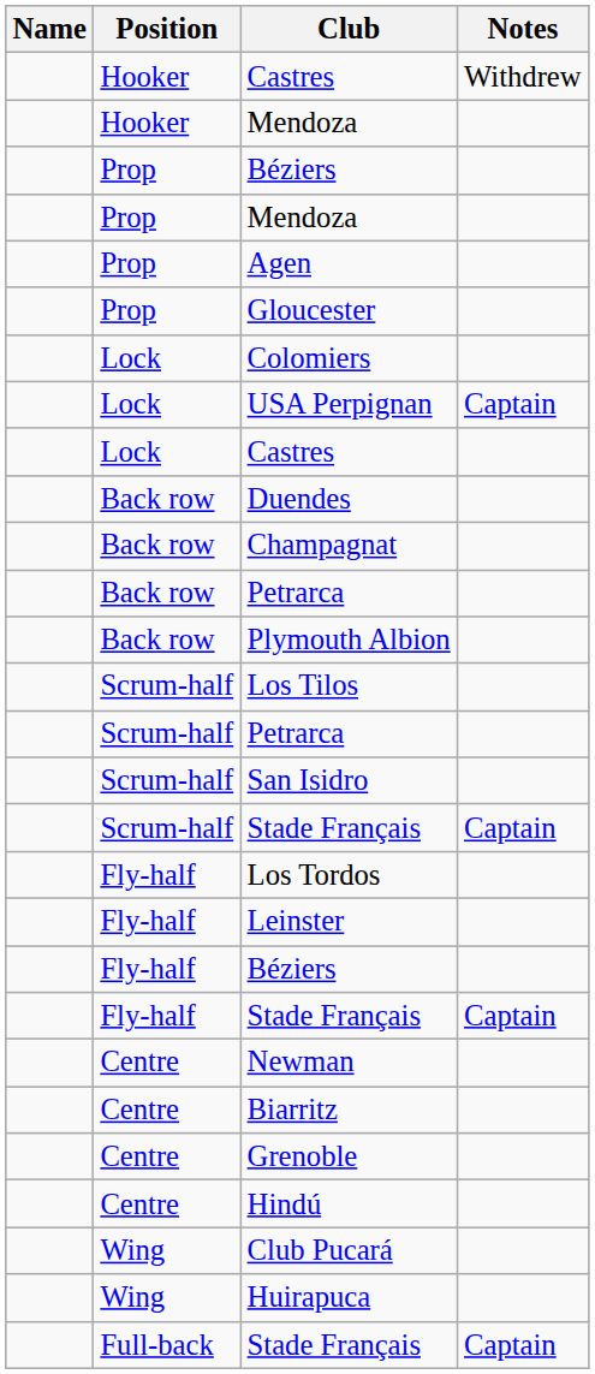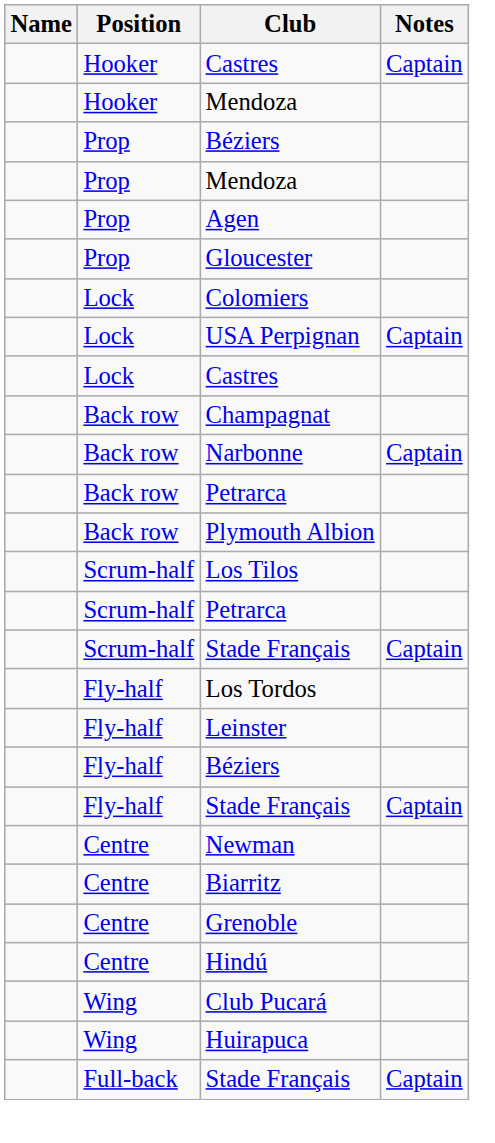 <table class="wikitable sortable">
 <tr>
 <th>Name</th>
 <th>Position</th>
 <th>Club</th>
 <th class="unsortable">Notes</th>
 </tr>
 <tr>
 <td></td>
 <td><a href='#'>Hooker</a></td>
 <td><a href='#'>Castres</a></td>
-<td>Withdrew</td>
+<td><a href='#'>Captain</a></td>
 </tr>
 <tr>
 <td></td>
 <td><a href='#'>Hooker</a></td>
 <td>Mendoza</td>
 <td></td>
 </tr>
 <tr>
 <td></td>
 <td><a href='#'>Prop</a></td>
 <td><a href='#'>Béziers</a></td>
 <td></td>
 </tr>
 <tr>
 <td></td>
 <td><a href='#'>Prop</a></td>
 <td>Mendoza</td>
 <td></td>
 </tr>
 <tr>
 <td></td>
 <td><a href='#'>Prop</a></td>
 <td><a href='#'>Agen</a></td>
 <td></td>
 </tr>
 <tr>
 <td></td>
 <td><a href='#'>Prop</a></td>
 <td><a href='#'>Gloucester</a></td>
 <td></td>
 </tr>
 <tr>
 <td></td>
 <td><a href='#'>Lock</a></td>
 <td><a href='#'>Colomiers</a></td>
 <td></td>
 </tr>
 <tr>
 <td></td>
 <td><a href='#'>Lock</a></td>
 <td><a href='#'>USA Perpignan</a></td>
 <td><a href='#'>Captain</a></td>
 </tr>
 <tr>
 <td></td>
 <td><a href='#'>Lock</a></td>
 <td><a href='#'>Castres</a></td>
 <td></td>
 </tr>
 <tr>
 <td></td>
 <td><a href='#'>Back row</a></td>
-<td><a href='#'>Duendes</a></td>
+<td><a href='#'>Champagnat</a></td>
 <td></td>
 </tr>
 <tr>
 <td></td>
 <td><a href='#'>Back row</a></td>
-<td><a href='#'>Champagnat</a></td>
-<td></td>
+<td><a href='#'>Narbonne</a></td>
+<td><a href='#'>Captain</a></td>
 </tr>
 <tr>
 <td></td>
 <td><a href='#'>Back row</a></td>
 <td><a href='#'>Petrarca</a></td>
 <td></td>
 </tr>
 <tr>
 <td></td>
 <td><a href='#'>Back row</a></td>
 <td><a href='#'>Plymouth Albion</a></td>
 <td></td>
 </tr>
 <tr>
 <td></td>
 <td><a href='#'>Scrum-half</a></td>
 <td><a href='#'>Los Tilos</a></td>
 <td></td>
 </tr>
 <tr>
 <td></td>
 <td><a href='#'>Scrum-half</a></td>
 <td><a href='#'>Petrarca</a></td>
-<td></td>
-</tr>
-<tr>
-<td></td>
-<td><a href='#'>Scrum-half</a></td>
-<td><a href='#'>San Isidro</a></td>
 <td></td>
 </tr>
 <tr>
 <td></td>
 <td><a href='#'>Scrum-half</a></td>
 <td><a href='#'>Stade Français</a></td>
 <td><a href='#'>Captain</a></td>
 </tr>
 <tr>
 <td></td>
 <td><a href='#'>Fly-half</a></td>
 <td>Los Tordos</td>
 <td></td>
 </tr>
 <tr>
 <td></td>
 <td><a href='#'>Fly-half</a></td>
 <td><a href='#'>Leinster</a></td>
 <td></td>
 </tr>
 <tr>
 <td></td>
 <td><a href='#'>Fly-half</a></td>
 <td><a href='#'>Béziers</a></td>
 <td></td>
 </tr>
 <tr>
 <td></td>
 <td><a href='#'>Fly-half</a></td>
 <td><a href='#'>Stade Français</a></td>
 <td><a href='#'>Captain</a></td>
 </tr>
 <tr>
 <td></td>
 <td><a href='#'>Centre</a></td>
 <td><a href='#'>Newman</a></td>
 <td></td>
 </tr>
 <tr>
 <td></td>
 <td><a href='#'>Centre</a></td>
 <td><a href='#'>Biarritz</a></td>
 <td></td>
 </tr>
 <tr>
 <td></td>
 <td><a href='#'>Centre</a></td>
 <td><a href='#'>Grenoble</a></td>
 <td></td>
 </tr>
 <tr>
 <td></td>
 <td><a href='#'>Centre</a></td>
 <td><a href='#'>Hindú</a></td>
 <td></td>
 </tr>
 <tr>
 <td></td>
 <td><a href='#'>Wing</a></td>
 <td><a href='#'>Club Pucará</a></td>
 <td></td>
 </tr>
 <tr>
 <td></td>
 <td><a href='#'>Wing</a></td>
 <td><a href='#'>Huirapuca</a></td>
 <td></td>
 </tr>
 <tr>
 <td></td>
 <td><a href='#'>Full-back</a></td>
 <td><a href='#'>Stade Français</a></td>
 <td><a href='#'>Captain</a></td>
 </tr>
 </table>
